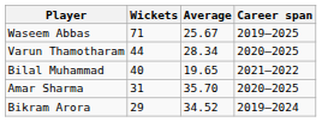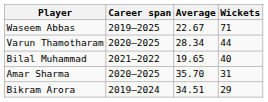 <table class="wikitable">
 <tr>
 <th>Player</th>
+<th>Career span</th>
+<th>Average</th>
 <th>Wickets</th>
-<th>Average</th>
-<th>Career span</th>
 </tr>
 <tr>
 <td>Waseem Abbas</td>
+<td>2019–2025</td>
+<td>22.67</td>
 <td>71</td>
-<td>25.67</td>
-<td>2019–2025</td>
 </tr>
 <tr>
 <td>Varun Thamotharam</td>
+<td>2020–2025</td>
+<td>28.34</td>
 <td>44</td>
-<td>28.34</td>
-<td>2020–2025</td>
 </tr>
 <tr>
 <td>Bilal Muhammad</td>
+<td>2021–2022</td>
+<td>19.65</td>
 <td>40</td>
-<td>19.65</td>
-<td>2021–2022</td>
 </tr>
 <tr>
 <td>Amar Sharma</td>
+<td>2020–2025</td>
+<td>35.70</td>
 <td>31</td>
-<td>35.70</td>
-<td>2020–2025</td>
 </tr>
 <tr>
 <td>Bikram Arora</td>
+<td>2019–2024</td>
+<td>34.51</td>
 <td>29</td>
-<td>34.52</td>
-<td>2019–2024</td>
 </tr>
 </table>
